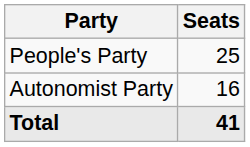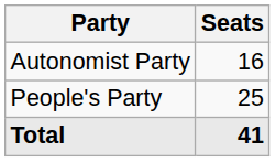 <table class=wikitable style="text-align:right">
 <tr>
 <th>Party</th>
 <th>Seats</th>
 </tr>
 <tr>
+<td align=left>Autonomist Party</td>
+<td>16</td>
+</tr>
+<tr>
 <td align=left>People's Party</td>
 <td>25</td>
-</tr>
-<tr>
-<td align=left>Autonomist Party</td>
-<td>16</td>
 </tr>
 <tr>
 <td align=left style="background-color:#E9E9E9"><strong>Total</strong></td>
 <td style="background-color:#E9E9E9"><strong>41</strong></td>
 </tr>
 </table>
